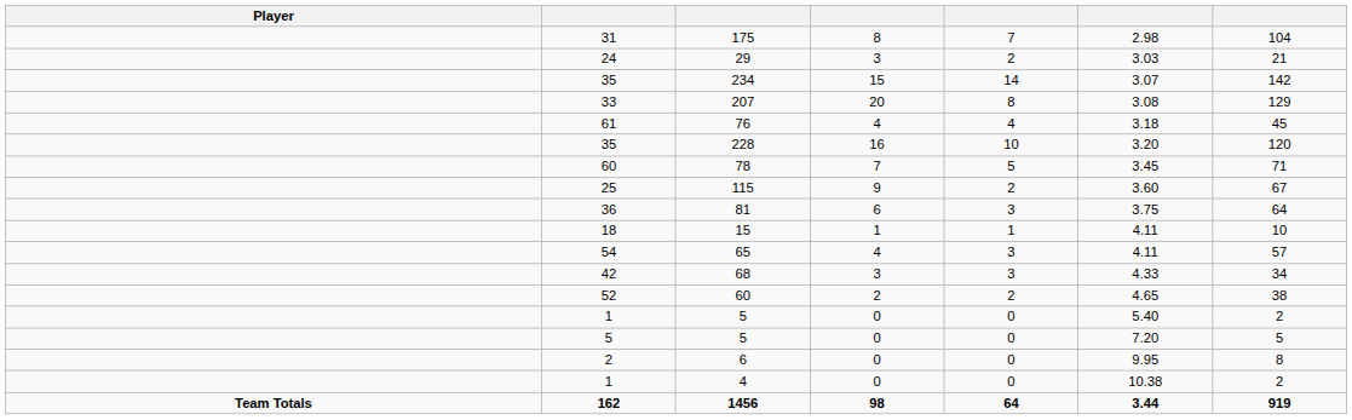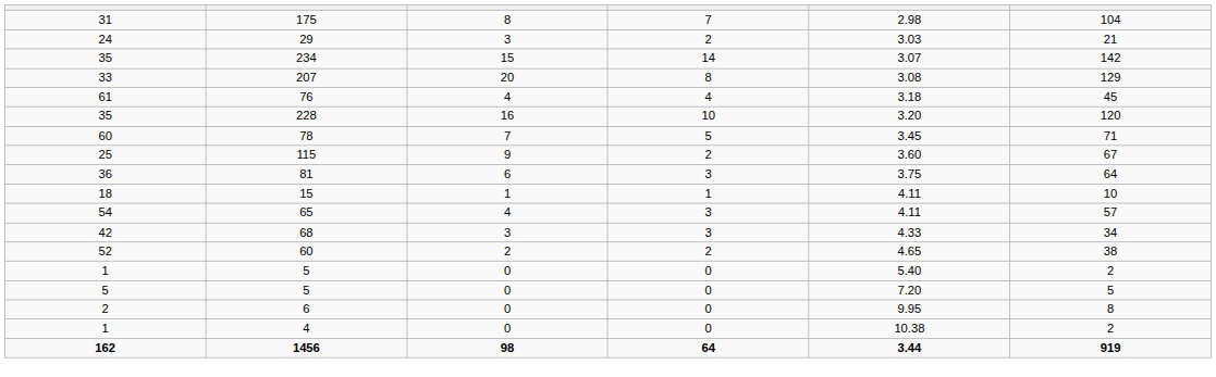 <table class="wikitable sortable"  style="text-align:center; width:100%;">
 <tr>
-<th style="width:40%;">Player</th>
 <th style="width:10%;"></th>
 <th style="width:10%;" data-sort- type="number"></th>
 <th style="width:10%;"></th>
 <th style="width:10%;"></th>
 <th style="width:10%;"></th>
 <th style="width:10%;"></th>
 </tr>
 <tr>
-<td></td>
 <td>31</td>
 <td>175</td>
 <td>8</td>
 <td>7</td>
 <td>2.98</td>
 <td>104</td>
 </tr>
 <tr>
-<td></td>
 <td>24</td>
 <td>29</td>
 <td>3</td>
 <td>2</td>
 <td>3.03</td>
 <td>21</td>
 </tr>
 <tr>
-<td></td>
 <td>35</td>
 <td>234</td>
 <td>15</td>
 <td>14</td>
 <td>3.07</td>
 <td>142</td>
 </tr>
 <tr>
-<td></td>
 <td>33</td>
 <td>207</td>
 <td>20</td>
 <td>8</td>
 <td>3.08</td>
 <td>129</td>
 </tr>
 <tr>
-<td></td>
 <td>61</td>
 <td>76</td>
 <td>4</td>
 <td>4</td>
 <td>3.18</td>
 <td>45</td>
 </tr>
 <tr>
-<td></td>
 <td>35</td>
 <td>228</td>
 <td>16</td>
 <td>10</td>
 <td>3.20</td>
 <td>120</td>
 </tr>
 <tr>
-<td></td>
 <td>60</td>
 <td>78</td>
 <td>7</td>
 <td>5</td>
 <td>3.45</td>
 <td>71</td>
 </tr>
 <tr>
-<td></td>
 <td>25</td>
 <td>115</td>
 <td>9</td>
 <td>2</td>
 <td>3.60</td>
 <td>67</td>
 </tr>
 <tr>
-<td></td>
 <td>36</td>
 <td>81</td>
 <td>6</td>
 <td>3</td>
 <td>3.75</td>
 <td>64</td>
 </tr>
 <tr>
-<td></td>
 <td>18</td>
 <td>15</td>
 <td>1</td>
 <td>1</td>
 <td>4.11</td>
 <td>10</td>
 </tr>
 <tr>
-<td></td>
 <td>54</td>
 <td>65</td>
 <td>4</td>
 <td>3</td>
 <td>4.11</td>
 <td>57</td>
 </tr>
 <tr>
-<td></td>
 <td>42</td>
 <td>68</td>
 <td>3</td>
 <td>3</td>
 <td>4.33</td>
 <td>34</td>
 </tr>
 <tr>
-<td></td>
 <td>52</td>
 <td>60</td>
 <td>2</td>
 <td>2</td>
 <td>4.65</td>
 <td>38</td>
 </tr>
 <tr>
-<td></td>
 <td>1</td>
 <td>5</td>
 <td>0</td>
 <td>0</td>
 <td>5.40</td>
 <td>2</td>
 </tr>
 <tr>
-<td></td>
 <td>5</td>
 <td>5</td>
 <td>0</td>
 <td>0</td>
 <td>7.20</td>
 <td>5</td>
 </tr>
 <tr>
-<td></td>
 <td>2</td>
 <td>6</td>
 <td>0</td>
 <td>0</td>
 <td>9.95</td>
 <td>8</td>
 </tr>
 <tr>
-<td></td>
 <td>1</td>
 <td>4</td>
 <td>0</td>
 <td>0</td>
 <td>10.38</td>
 <td>2</td>
 </tr>
 <tr>
-<td><strong>Team Totals</strong></td>
 <td><strong>162</strong></td>
 <td><strong>1456</strong></td>
 <td><strong>98</strong></td>
 <td><strong>64</strong></td>
 <td><strong>3.44</strong></td>
 <td><strong>919</strong></td>
 </tr>
 </table>
